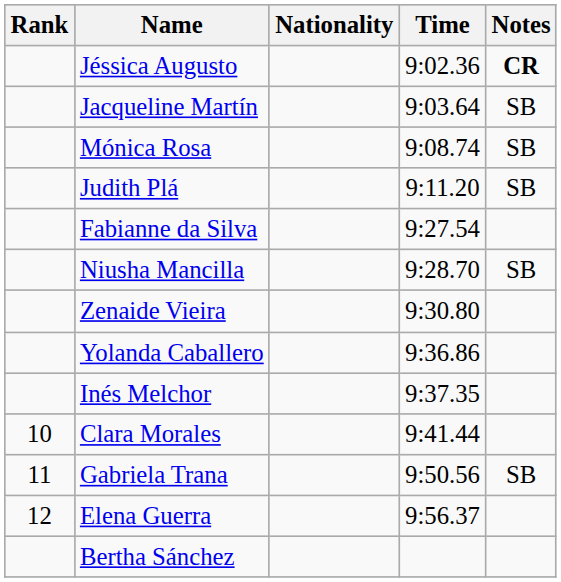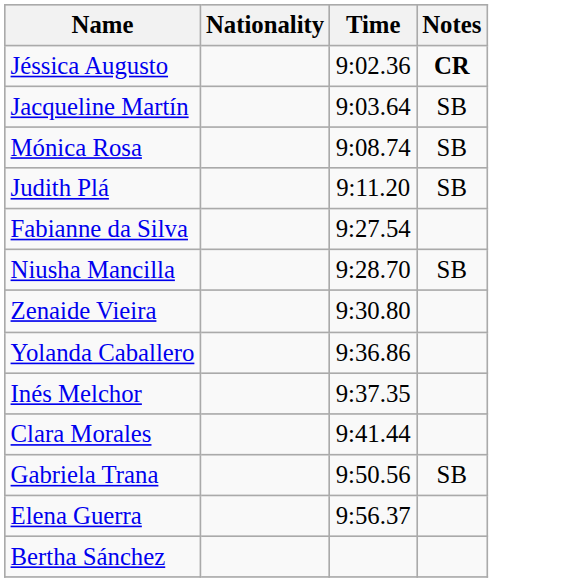 <table class="wikitable sortable" style="text-align:center;font-size:95%">
 <tr>
-<th>Rank</th>
 <th>Name</th>
 <th>Nationality</th>
 <th>Time</th>
 <th>Notes</th>
 </tr>
 <tr>
-<td></td>
 <td align=left><a href='#'>Jéssica Augusto</a></td>
 <td align=left></td>
 <td>9:02.36</td>
 <td><strong>CR</strong></td>
 </tr>
 <tr>
-<td></td>
 <td align=left><a href='#'>Jacqueline Martín</a></td>
 <td align=left></td>
 <td>9:03.64</td>
 <td>SB</td>
 </tr>
 <tr>
-<td></td>
 <td align=left><a href='#'>Mónica Rosa</a></td>
 <td align=left></td>
 <td>9:08.74</td>
 <td>SB</td>
 </tr>
 <tr>
-<td></td>
 <td align=left><a href='#'>Judith Plá</a></td>
 <td align=left></td>
 <td>9:11.20</td>
 <td>SB</td>
 </tr>
 <tr>
-<td></td>
 <td align=left><a href='#'>Fabianne da Silva</a></td>
 <td align=left></td>
 <td>9:27.54</td>
 <td></td>
 </tr>
 <tr>
-<td></td>
 <td align=left><a href='#'>Niusha Mancilla</a></td>
 <td align=left></td>
 <td>9:28.70</td>
 <td>SB</td>
 </tr>
 <tr>
-<td></td>
 <td align=left><a href='#'>Zenaide Vieira</a></td>
 <td align=left></td>
 <td>9:30.80</td>
 <td></td>
 </tr>
 <tr>
-<td></td>
 <td align=left><a href='#'>Yolanda Caballero</a></td>
 <td align=left></td>
 <td>9:36.86</td>
 <td></td>
 </tr>
 <tr>
-<td></td>
 <td align=left><a href='#'>Inés Melchor</a></td>
 <td align=left></td>
 <td>9:37.35</td>
 <td></td>
 </tr>
 <tr>
-<td>10</td>
 <td align=left><a href='#'>Clara Morales</a></td>
 <td align=left></td>
 <td>9:41.44</td>
 <td></td>
 </tr>
 <tr>
-<td>11</td>
 <td align=left><a href='#'>Gabriela Trana</a></td>
 <td align=left></td>
 <td>9:50.56</td>
 <td>SB</td>
 </tr>
 <tr>
-<td>12</td>
 <td align=left><a href='#'>Elena Guerra</a></td>
 <td align=left></td>
 <td>9:56.37</td>
 <td></td>
 </tr>
 <tr>
-<td></td>
 <td align=left><a href='#'>Bertha Sánchez</a></td>
 <td align=left></td>
 <td></td>
 <td></td>
 </tr>
 </table>
